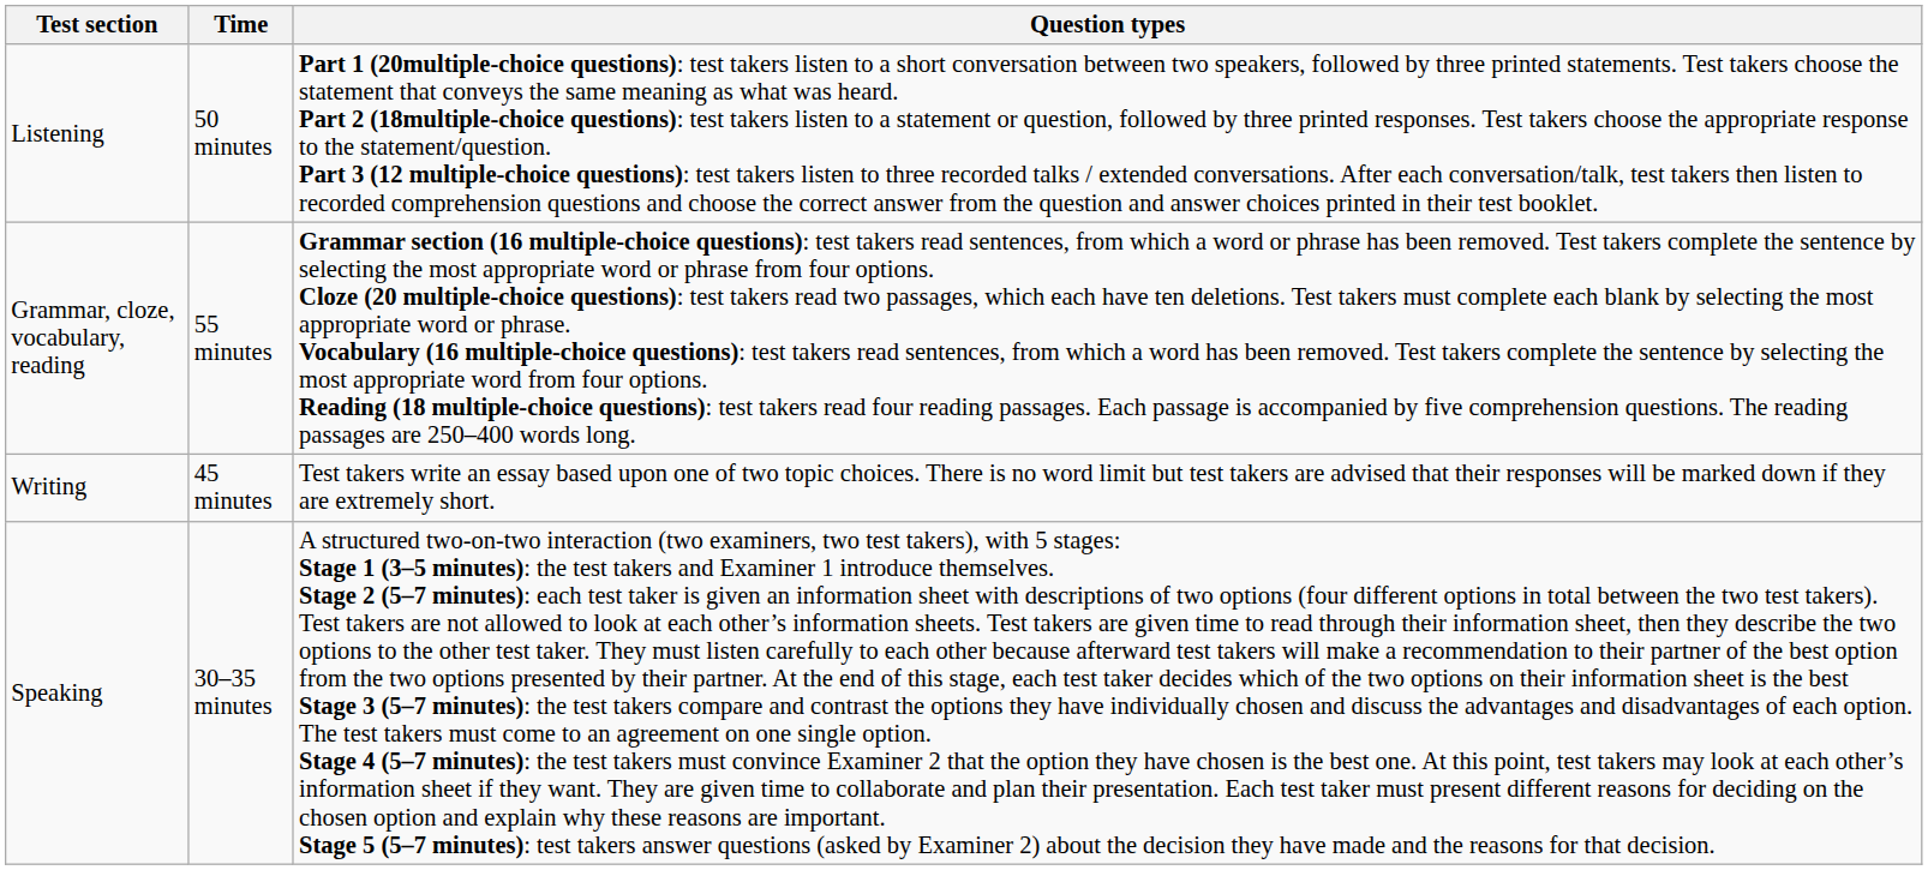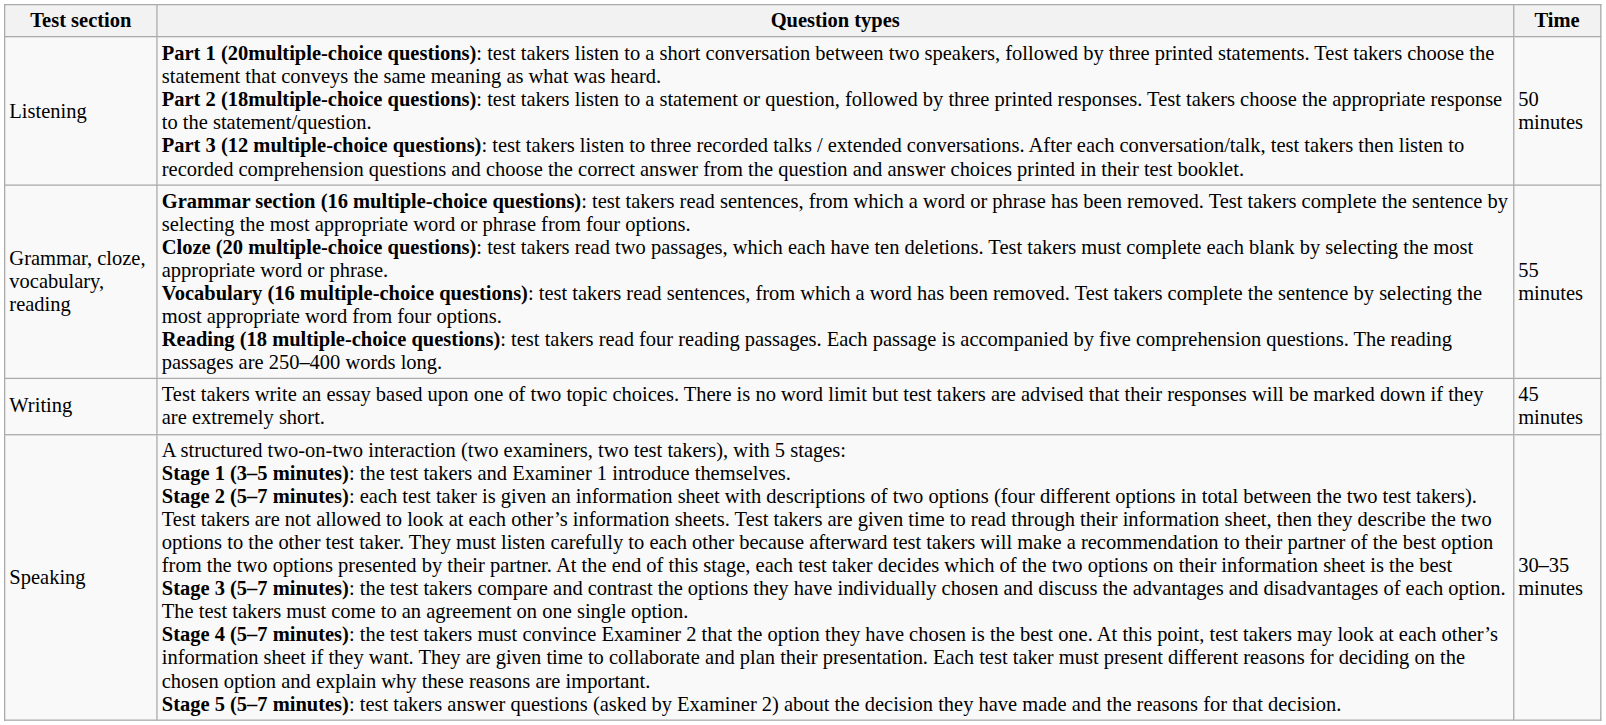 <table class="wikitable">
 <tr>
 <th>Test section</th>
+<th>Question types</th>
 <th>Time</th>
-<th>Question types</th>
 </tr>
 <tr>
 <td>Listening</td>
+<td><strong>Part 1 (20multiple-choice questions)</strong>: test takers listen to a short conversation between two speakers, followed by three printed statements. Test takers choose the statement that conveys the same meaning as what was heard.<br><strong>Part 2 (18multiple-choice questions)</strong>: test takers listen to a statement or question, followed by three printed responses. Test takers choose the appropriate response to the statement/question.<br><strong>Part 3 (12 multiple-choice questions)</strong>: test takers listen to three recorded talks / extended conversations. After each conversation/talk, test takers then listen to recorded comprehension questions and choose the correct answer from the question and answer choices printed in their test booklet.</td>
 <td>50  minutes</td>
-<td><strong>Part 1 (20multiple-choice questions)</strong>: test takers listen to a short conversation between two speakers, followed by three printed statements. Test takers choose the statement that conveys the same meaning as what was heard.<br><strong>Part 2 (18multiple-choice questions)</strong>: test takers listen to a statement or question, followed by three printed responses. Test takers choose the appropriate response to the statement/question.<br><strong>Part 3 (12 multiple-choice questions)</strong>: test takers listen to three recorded talks / extended conversations. After each conversation/talk, test takers then listen to recorded comprehension questions and choose the correct answer from the question and answer choices printed in their test booklet.</td>
 </tr>
 <tr>
 <td>Grammar, cloze, vocabulary, reading</td>
+<td><strong>Grammar section (16 multiple-choice questions)</strong>: test takers read sentences, from which a word or phrase has been removed. Test takers complete the sentence by selecting the most appropriate word or phrase from four options.<br><strong>Cloze (20 multiple-choice questions)</strong>: test takers read two passages, which each have ten deletions. Test takers must complete each blank by selecting the most appropriate word or phrase.<br><strong>Vocabulary (16 multiple-choice questions)</strong>: test takers read sentences, from which a word has been removed. Test takers complete the sentence by selecting the most appropriate word from four options.<br><strong>Reading (18 multiple-choice questions)</strong>: test takers read four reading passages. Each passage is accompanied by five comprehension questions. The reading passages are 250–400 words long.</td>
 <td>55 minutes</td>
-<td><strong>Grammar section (16 multiple-choice questions)</strong>: test takers read sentences, from which a word or phrase has been removed. Test takers complete the sentence by selecting the most appropriate word or phrase from four options.<br><strong>Cloze (20 multiple-choice questions)</strong>: test takers read two passages, which each have ten deletions. Test takers must complete each blank by selecting the most appropriate word or phrase.<br><strong>Vocabulary (16 multiple-choice questions)</strong>: test takers read sentences, from which a word has been removed. Test takers complete the sentence by selecting the most appropriate word from four options.<br><strong>Reading (18 multiple-choice questions)</strong>: test takers read four reading passages. Each passage is accompanied by five comprehension questions. The reading passages are 250–400 words long.</td>
 </tr>
 <tr>
 <td>Writing</td>
+<td>Test takers write an essay based upon one of two topic choices. There is no word limit but test takers are advised that their responses will be marked down if they are extremely short.</td>
 <td>45 minutes</td>
-<td>Test takers write an essay based upon one of two topic choices. There is no word limit but test takers are advised that their responses will be marked down if they are extremely short.</td>
 </tr>
 <tr>
 <td>Speaking</td>
+<td>A structured two-on-two interaction (two examiners, two test takers), with 5 stages:<br><strong>Stage 1 (3–5 minutes)</strong>: the test takers and Examiner 1 introduce themselves.<br><strong>Stage 2 (5–7 minutes)</strong>: each test taker is given an information sheet with descriptions of two options (four different options in total between the two test takers). Test takers are not allowed to look at each other’s information sheets. Test takers are given time to read through their information sheet, then they describe the two options to the other test taker. They must listen carefully to each other because afterward test takers will make a recommendation to their partner of the best option from the two options presented by their partner. At the end of this stage, each test taker decides which of the two options on their information sheet is the best<br><strong>Stage 3 (5–7 minutes)</strong>: the test takers compare and contrast the options they have individually chosen and discuss the advantages and disadvantages of each option. The test takers must come to an agreement on one single option.<br><strong>Stage 4 (5–7 minutes)</strong>: the test takers must convince Examiner 2 that the option they have chosen is the best one. At this point, test takers may look at each other’s information sheet if they want. They are given time to collaborate and plan their presentation. Each test taker must present different reasons for deciding on the chosen option and explain why these reasons are important.<br><strong>Stage 5 (5–7 minutes)</strong>:  test takers answer questions (asked by Examiner 2) about the decision they have made and the reasons for that decision.</td>
 <td>30–35 minutes</td>
-<td>A structured two-on-two interaction (two examiners, two test takers), with 5 stages:<br><strong>Stage 1 (3–5 minutes)</strong>: the test takers and Examiner 1 introduce themselves.<br><strong>Stage 2 (5–7 minutes)</strong>: each test taker is given an information sheet with descriptions of two options (four different options in total between the two test takers). Test takers are not allowed to look at each other’s information sheets. Test takers are given time to read through their information sheet, then they describe the two options to the other test taker. They must listen carefully to each other because afterward test takers will make a recommendation to their partner of the best option from the two options presented by their partner. At the end of this stage, each test taker decides which of the two options on their information sheet is the best<br><strong>Stage 3 (5–7 minutes)</strong>: the test takers compare and contrast the options they have individually chosen and discuss the advantages and disadvantages of each option. The test takers must come to an agreement on one single option.<br><strong>Stage 4 (5–7 minutes)</strong>: the test takers must convince Examiner 2 that the option they have chosen is the best one. At this point, test takers may look at each other’s information sheet if they want. They are given time to collaborate and plan their presentation. Each test taker must present different reasons for deciding on the chosen option and explain why these reasons are important.<br><strong>Stage 5 (5–7 minutes)</strong>:  test takers answer questions (asked by Examiner 2) about the decision they have made and the reasons for that decision.</td>
 </tr>
 </table>
